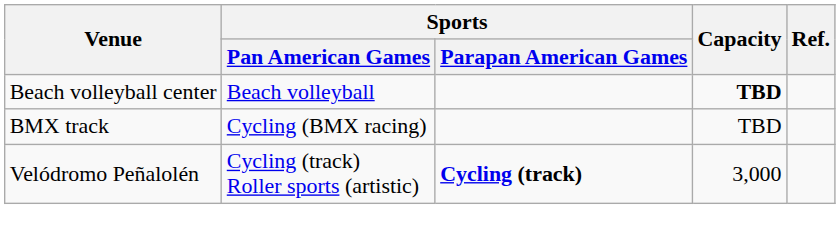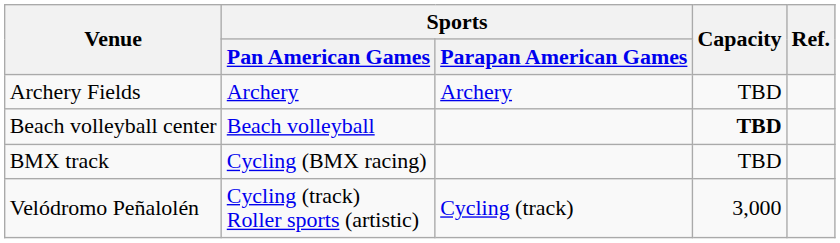 <table class="wikitable sortable">
 <tr>
 <th rowspan="2">Venue</th>
 <th colspan="2" class="unsortable">Sports</th>
 <th rowspan="2">Capacity</th>
 <th rowspan="2" class="unsortable">Ref.</th>
 </tr>
 <tr>
 <th><a href='#'>Pan American Games</a></th>
 <th><a href='#'>Parapan American Games</a></th>
+</tr>
+<tr>
+<td>Archery Fields</td>
+<td><a href='#'>Archery</a></td>
+<td><a href='#'>Archery</a></td>
+<td align="right">TBD</td>
+<td align=center></td>
 </tr>
 <tr>
 <td>Beach volleyball center</td>
 <td><a href='#'>Beach volleyball</a></td>
 <td></td>
 <td align="right"><strong>TBD</strong></td>
 <td align=center></td>
 </tr>
 <tr>
 <td>BMX track</td>
 <td><a href='#'>Cycling</a> (BMX racing)</td>
 <td></td>
 <td align="right">TBD</td>
 <td align=center></td>
 </tr>
 <tr>
 <td>Velódromo Peñalolén</td>
 <td><a href='#'>Cycling</a> (track)<br><a href='#'>Roller sports</a> (artistic)</td>
-<td><strong><a href='#'>Cycling</a> (track)</strong></td>
+<td><a href='#'>Cycling</a> (track)</td>
 <td align="right">3,000</td>
 <td align=center></td>
 </tr>
 </table>
